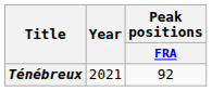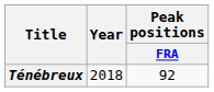 <table class="wikitable plainrowheaders" style="text-align:center">
 <tr>
 <th scope="col" rowspan="2">Title</th>
 <th scope="col" rowspan="2">Year</th>
 <th scope="col" colspan="1">Peak positions</th>
 </tr>
 <tr>
 <th scope="col" style="width:3em;font-size:90%;"><a href='#'>FRA</a><br></th>
 </tr>
 <tr>
 <th scope="row"><em>Ténébreux</em></th>
-<td>2021</td>
+<td>2018</td>
 <td>92</td>
 </tr>
 </table>
